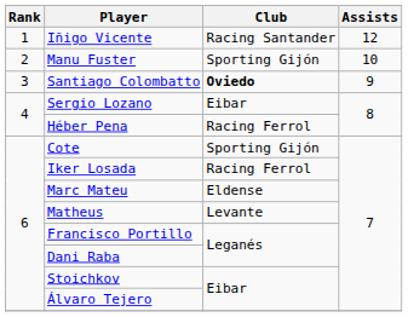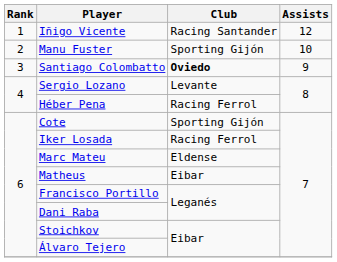 <table class="wikitable" style="text-align:center">
 <tr>
 <th>Rank</th>
 <th>Player</th>
 <th>Club</th>
 <th>Assists</th>
 </tr>
 <tr>
 <td>1</td>
 <td align="left"> <a href='#'>Iñigo Vicente</a></td>
 <td align="left">Racing Santander</td>
 <td>12</td>
 </tr>
 <tr>
 <td>2</td>
 <td align="left"> <a href='#'>Manu Fuster</a></td>
 <td align="left">Sporting Gijón</td>
 <td>10</td>
 </tr>
 <tr>
 <td>3</td>
 <td align="left"> <a href='#'>Santiago Colombatto</a></td>
 <td align="left"><strong>Oviedo</strong></td>
 <td>9</td>
 </tr>
 <tr>
 <td rowspan=2>4</td>
 <td align="left"> <a href='#'>Sergio Lozano</a></td>
-<td align="left">Eibar</td>
+<td align="left">Levante</td>
 <td rowspan=2>8</td>
 </tr>
 <tr>
 <td align="left"> <a href='#'>Héber Pena</a></td>
 <td align="left">Racing Ferrol</td>
 </tr>
 <tr>
 <td rowspan=8>6</td>
 <td align="left"> <a href='#'>Cote</a></td>
 <td align="left">Sporting Gijón</td>
 <td rowspan=8>7</td>
 </tr>
 <tr>
 <td align="left"> <a href='#'>Iker Losada</a></td>
 <td align="left">Racing Ferrol</td>
 </tr>
 <tr>
 <td align="left"> <a href='#'>Marc Mateu</a></td>
 <td align="left">Eldense</td>
 </tr>
 <tr>
 <td align="left"> <a href='#'>Matheus</a></td>
-<td align="left">Levante</td>
+<td align="left">Eibar</td>
 </tr>
 <tr>
 <td align="left"> <a href='#'>Francisco Portillo</a></td>
 <td rowspan=2 align="left">Leganés</td>
 </tr>
 <tr>
 <td align="left"> <a href='#'>Dani Raba</a></td>
 </tr>
 <tr>
 <td align="left"> <a href='#'>Stoichkov</a></td>
 <td rowspan=2 align="left">Eibar</td>
 </tr>
 <tr>
 <td align="left"> <a href='#'>Álvaro Tejero</a></td>
 </tr>
 <tr>
 </tr>
 </table>
